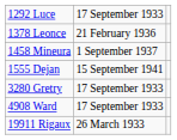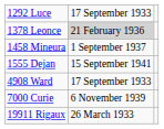 <table class="wikitable floatright" style="font-size: 0.9em;">
 <tr>
 <td><a href='#'>1292 Luce</a></td>
 <td>17 September 1933</td>
 <td></td>
 </tr>
 <tr>
 <td><a href='#'>1378 Leonce</a></td>
-<td>21 February 1936</td>
+<td style="background: lightgrey;">21 February 1936</td>
 <td></td>
 </tr>
 <tr>
 <td><a href='#'>1458 Mineura</a></td>
 <td>1 September 1937</td>
 <td></td>
 </tr>
 <tr>
 <td><a href='#'>1555 Dejan</a></td>
 <td>15 September 1941</td>
 <td></td>
 </tr>
 <tr>
-<td><a href='#'>3280 Gretry</a></td>
+<td><a href='#'>4908 Ward</a></td>
 <td>17 September 1933</td>
 <td></td>
 </tr>
 <tr>
-<td><a href='#'>4908 Ward</a></td>
-<td>17 September 1933</td>
+<td><a href='#'>7000 Curie</a></td>
+<td>6 November 1939</td>
 <td></td>
 </tr>
 <tr>
 <td><a href='#'>19911 Rigaux</a></td>
 <td>26 March 1933</td>
 <td></td>
 </tr>
 </table>
